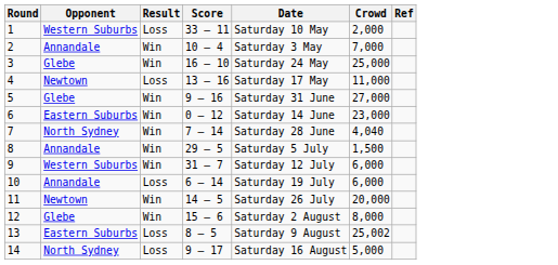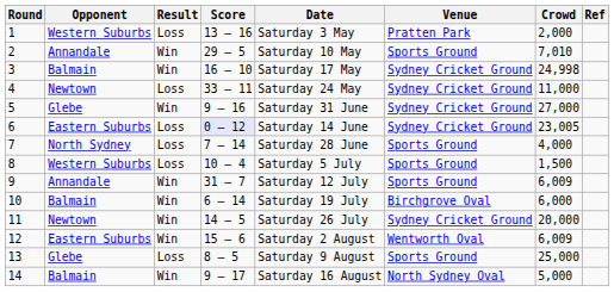 <table class="wikitable" style="text-align:left;">
 <tr>
 <th>Round</th>
 <th>Opponent</th>
 <th>Result</th>
 <th>Score</th>
 <th>Date</th>
+<th>Venue</th>
 <th>Crowd</th>
 <th>Ref</th>
 </tr>
 <tr>
 <td>1</td>
 <td> <a href='#'>Western Suburbs</a></td>
 <td>Loss</td>
-<td>33 – 11</td>
-<td>Saturday 10 May</td>
+<td>13 – 16</td>
+<td>Saturday 3 May</td>
+<td><a href='#'>Pratten Park</a></td>
 <td>2,000</td>
 <td></td>
 </tr>
 <tr>
 <td>2</td>
 <td> <a href='#'>Annandale</a></td>
 <td>Win</td>
-<td>10 – 4</td>
-<td>Saturday 3 May</td>
-<td>7,000</td>
+<td>29 – 5</td>
+<td>Saturday 10 May</td>
+<td><a href='#'>Sports Ground</a></td>
+<td>7,010</td>
 <td></td>
 </tr>
 <tr>
 <td>3</td>
-<td> <a href='#'>Glebe</a></td>
+<td> <a href='#'>Balmain</a></td>
 <td>Win</td>
 <td>16 – 10</td>
-<td>Saturday 24 May</td>
-<td>25,000</td>
+<td>Saturday 17 May</td>
+<td><a href='#'>Sydney Cricket Ground</a></td>
+<td>24,998</td>
 <td></td>
 </tr>
 <tr>
 <td>4</td>
 <td> <a href='#'>Newtown</a></td>
 <td>Loss</td>
-<td>13 – 16</td>
-<td>Saturday 17 May</td>
+<td>33 – 11</td>
+<td>Saturday 24 May</td>
+<td><a href='#'>Sydney Cricket Ground</a></td>
 <td>11,000</td>
 <td></td>
 </tr>
 <tr>
 <td>5</td>
 <td> <a href='#'>Glebe</a></td>
 <td>Win</td>
 <td>9 – 16</td>
 <td>Saturday 31 June</td>
+<td><a href='#'>Sydney Cricket Ground</a></td>
 <td>27,000</td>
 <td></td>
 </tr>
 <tr>
 <td>6</td>
 <td> <a href='#'>Eastern Suburbs</a></td>
-<td>Win</td>
-<td>0 – 12</td>
+<td>Loss</td>
+<td style="background: lavender;">0 – 12</td>
 <td>Saturday 14 June</td>
-<td>23,000</td>
+<td><a href='#'>Sydney Cricket Ground</a></td>
+<td>23,005</td>
 <td></td>
 </tr>
 <tr>
 <td>7</td>
 <td> <a href='#'>North Sydney</a></td>
-<td>Win</td>
+<td>Loss</td>
 <td>7 – 14</td>
 <td>Saturday 28 June</td>
-<td>4,040</td>
+<td><a href='#'>Sports Ground</a></td>
+<td>4,000</td>
 <td></td>
 </tr>
 <tr>
 <td>8</td>
-<td> <a href='#'>Annandale</a></td>
-<td>Win</td>
-<td>29 – 5</td>
+<td> <a href='#'>Western Suburbs</a></td>
+<td>Loss</td>
+<td>10 – 4</td>
 <td>Saturday 5 July</td>
+<td><a href='#'>Sports Ground</a></td>
 <td>1,500</td>
 <td></td>
 </tr>
 <tr>
 <td>9</td>
-<td> <a href='#'>Western Suburbs</a></td>
+<td> <a href='#'>Annandale</a></td>
 <td>Win</td>
 <td>31 – 7</td>
 <td>Saturday 12 July</td>
-<td>6,000</td>
+<td><a href='#'>Sports Ground</a></td>
+<td>6,009</td>
 <td></td>
 </tr>
 <tr>
 <td>10</td>
-<td> <a href='#'>Annandale</a></td>
-<td>Loss</td>
+<td> <a href='#'>Balmain</a></td>
+<td>Win</td>
 <td>6 – 14</td>
 <td>Saturday 19 July</td>
+<td><a href='#'>Birchgrove Oval</a></td>
 <td>6,000</td>
 <td></td>
 </tr>
 <tr>
 <td>11</td>
 <td> <a href='#'>Newtown</a></td>
 <td>Win</td>
 <td>14 – 5</td>
 <td>Saturday 26 July</td>
+<td><a href='#'>Sydney Cricket Ground</a></td>
 <td>20,000</td>
 <td></td>
 </tr>
 <tr>
 <td>12</td>
-<td> <a href='#'>Glebe</a></td>
+<td> <a href='#'>Eastern Suburbs</a></td>
 <td>Win</td>
 <td>15 – 6</td>
 <td>Saturday 2 August</td>
-<td>8,000</td>
+<td><a href='#'>Wentworth Oval</a></td>
+<td>6,009</td>
 <td></td>
 </tr>
 <tr>
 <td>13</td>
-<td> <a href='#'>Eastern Suburbs</a></td>
+<td> <a href='#'>Glebe</a></td>
 <td>Loss</td>
 <td>8 – 5</td>
 <td>Saturday 9 August</td>
-<td>25,002</td>
+<td><a href='#'>Sports Ground</a></td>
+<td>25,000</td>
 <td></td>
 </tr>
 <tr>
 <td>14</td>
-<td> <a href='#'>North Sydney</a></td>
-<td>Loss</td>
+<td> <a href='#'>Balmain</a></td>
+<td>Win</td>
 <td>9 – 17</td>
 <td>Saturday 16 August</td>
+<td><a href='#'>North Sydney Oval</a></td>
 <td>5,000</td>
 <td></td>
 </tr>
 </table>
